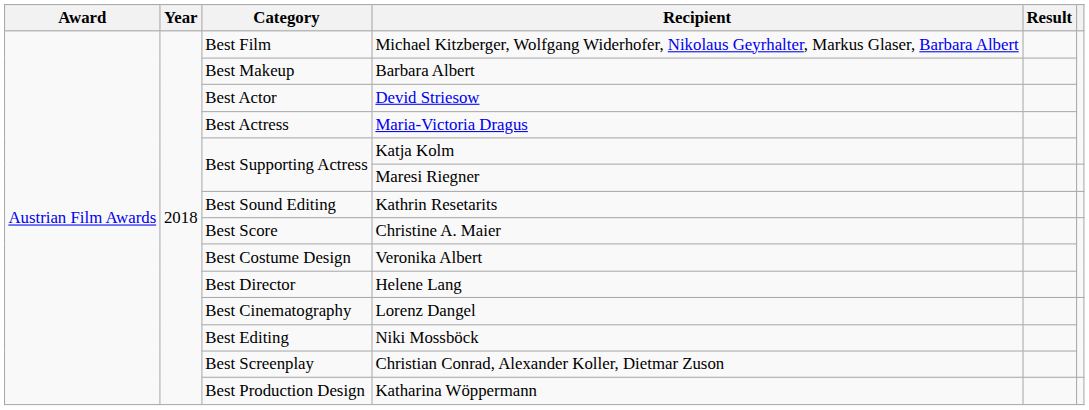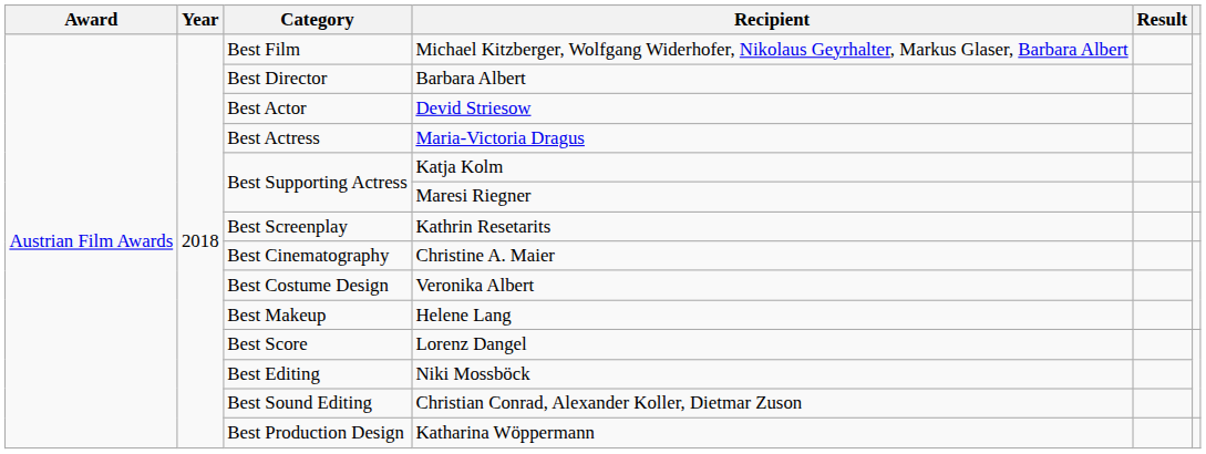 <table class="wikitable sortable">
 <tr style="background:#ccc; text-align:center;">
 <th>Award</th>
 <th>Year</th>
 <th>Category</th>
 <th>Recipient</th>
 <th>Result</th>
 <th class="unsortable"></th>
 </tr>
 <tr>
 <td rowspan=14><a href='#'>Austrian Film Awards</a></td>
 <td rowspan=14>2018</td>
 <td>Best Film</td>
 <td>Michael Kitzberger, Wolfgang Widerhofer, <a href='#'>Nikolaus Geyrhalter</a>, Markus Glaser, <a href='#'>Barbara Albert</a></td>
 <td></td>
 <td rowspan=5></td>
 </tr>
 <tr>
-<td>Best Makeup</td>
+<td>Best Director</td>
 <td>Barbara Albert</td>
 <td></td>
 </tr>
 <tr>
 <td>Best Actor</td>
 <td><a href='#'>Devid Striesow</a></td>
 <td></td>
 </tr>
 <tr>
 <td>Best Actress</td>
 <td><a href='#'>Maria-Victoria Dragus</a></td>
 <td></td>
 </tr>
 <tr>
 <td rowspan=2>Best Supporting Actress</td>
 <td>Katja Kolm</td>
 <td></td>
 </tr>
 <tr>
 <td>Maresi Riegner</td>
 <td></td>
 <td></td>
 </tr>
 <tr>
-<td>Best Sound Editing</td>
+<td>Best Screenplay</td>
 <td>Kathrin Resetarits</td>
 <td></td>
 <td></td>
 </tr>
 <tr>
-<td>Best Score</td>
+<td>Best Cinematography</td>
 <td>Christine A. Maier</td>
 <td></td>
 <td rowspan=3></td>
 </tr>
 <tr>
 <td>Best Costume Design</td>
 <td>Veronika Albert</td>
 <td></td>
 </tr>
 <tr>
-<td>Best Director</td>
+<td>Best Makeup</td>
 <td>Helene Lang</td>
 <td></td>
 </tr>
 <tr>
-<td>Best Cinematography</td>
+<td>Best Score</td>
 <td>Lorenz Dangel</td>
 <td></td>
 <td rowspan=3></td>
 </tr>
 <tr>
 <td>Best Editing</td>
 <td>Niki Mossböck</td>
 <td></td>
 </tr>
 <tr>
-<td>Best Screenplay</td>
+<td>Best Sound Editing</td>
 <td>Christian Conrad, Alexander Koller, Dietmar Zuson</td>
 <td></td>
 </tr>
 <tr>
 <td>Best Production Design</td>
 <td>Katharina Wöppermann</td>
 <td></td>
 <td></td>
 </tr>
 </table>
